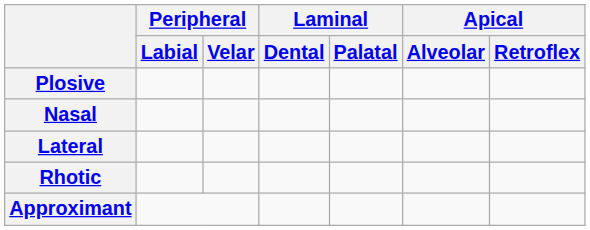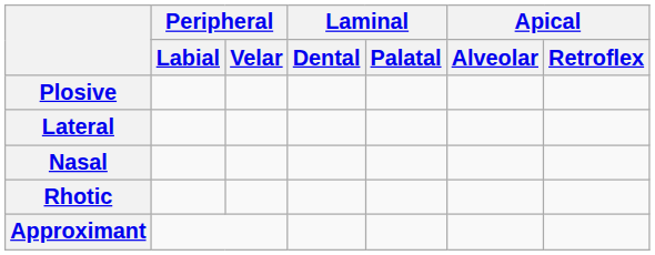 <table class="wikitable" style="text-align:center;">
 <tr>
 <th rowspan="2"></th>
 <th colspan="2"><a href='#'>Peripheral</a></th>
 <th colspan="2"><a href='#'>Laminal</a></th>
 <th colspan="2"><a href='#'>Apical</a></th>
 </tr>
 <tr>
 <th><a href='#'>Labial</a></th>
 <th><a href='#'>Velar</a></th>
 <th><a href='#'>Dental</a></th>
 <th><a href='#'>Palatal</a></th>
 <th><a href='#'>Alveolar</a></th>
 <th><a href='#'>Retroflex</a></th>
 </tr>
 <tr>
 <th><a href='#'>Plosive</a></th>
 <td> </td>
 <td> </td>
 <td> </td>
 <td> </td>
 <td> </td>
 <td></td>
 </tr>
 <tr>
+<th><a href='#'>Lateral</a></th>
+<td></td>
+<td></td>
+<td></td>
+<td></td>
+<td> </td>
+<td></td>
+</tr>
+<tr>
 <th><a href='#'>Nasal</a></th>
 <td> </td>
 <td> </td>
 <td> </td>
 <td> </td>
-<td> </td>
-<td></td>
-</tr>
-<tr>
-<th><a href='#'>Lateral</a></th>
-<td></td>
-<td></td>
-<td></td>
-<td></td>
 <td> </td>
 <td></td>
 </tr>
 <tr>
 <th><a href='#'>Rhotic</a></th>
 <td></td>
 <td></td>
 <td></td>
 <td></td>
 <td> </td>
 <td></td>
 </tr>
 <tr>
 <th><a href='#'>Approximant</a></th>
 <td colspan=2> </td>
 <td></td>
 <td> </td>
 <td></td>
 <td> </td>
 </tr>
 </table>
